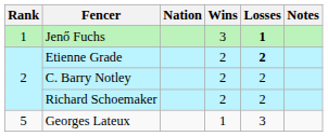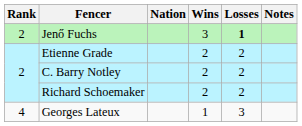 <table class="wikitable sortable" style="text-align:center">
 <tr>
 <th>Rank</th>
 <th>Fencer</th>
 <th>Nation</th>
 <th>Wins</th>
 <th>Losses</th>
 <th>Notes</th>
 </tr>
 <tr bgcolor=bbf3bb>
-<td>1</td>
+<td>2</td>
 <td align=left>Jenő Fuchs</td>
 <td align=left></td>
 <td>3</td>
 <td><strong>1</strong></td>
 <td></td>
 </tr>
 <tr bgcolor=bbf3ff>
 <td rowspan=3>2</td>
 <td align=left>Etienne Grade</td>
 <td align=left></td>
 <td>2</td>
-<td><strong>2</strong></td>
+<td>2</td>
 <td></td>
 </tr>
 <tr bgcolor=bbf3ff>
 <td align=left>C. Barry Notley</td>
 <td align=left></td>
 <td>2</td>
 <td>2</td>
 <td></td>
 </tr>
 <tr bgcolor=bbf3ff>
 <td align=left>Richard Schoemaker</td>
 <td align=left></td>
 <td>2</td>
 <td>2</td>
 <td></td>
 </tr>
 <tr>
-<td>5</td>
+<td>4</td>
 <td align=left>Georges Lateux</td>
 <td align=left></td>
 <td>1</td>
 <td>3</td>
 <td></td>
 </tr>
 </table>
